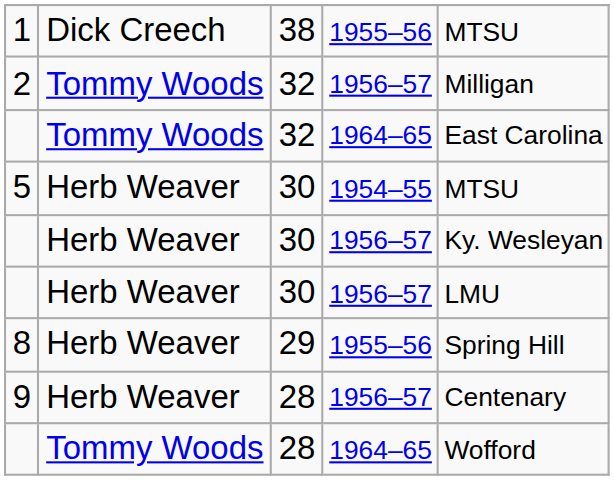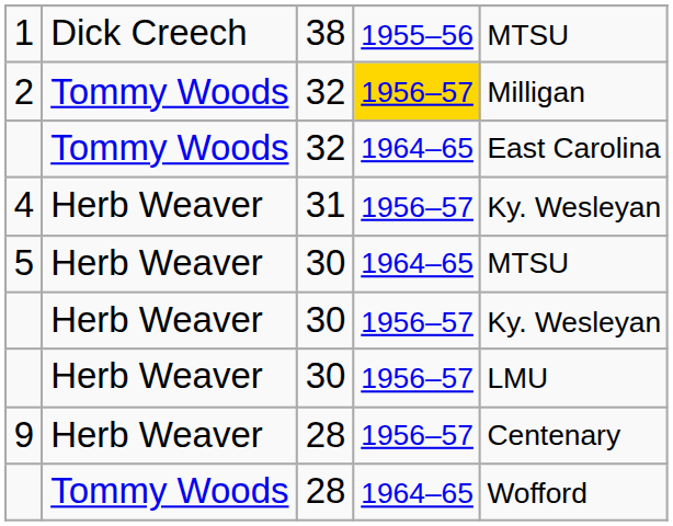 <table class="wikitable">
 <tr>
 </tr>
 <tr>
 <td>1</td>
 <td>Dick Creech</td>
 <td>38</td>
 <td style="font-size:80%;"><a href='#'>1955–56</a></td>
 <td style="font-size:80%;">MTSU</td>
 </tr>
 <tr>
 <td>2</td>
 <td><a href='#'>Tommy Woods</a></td>
 <td>32</td>
-<td style="font-size:80%;"><a href='#'>1956–57</a></td>
+<td style="background: gold; font-size:80%;"><a href='#'>1956–57</a></td>
 <td style="font-size:80%;">Milligan</td>
 </tr>
 <tr>
 <td></td>
 <td><a href='#'>Tommy Woods</a></td>
 <td>32</td>
 <td style="font-size:80%;"><a href='#'>1964–65</a></td>
 <td style="font-size:80%;">East Carolina</td>
 </tr>
 <tr>
+<td>4</td>
+<td>Herb Weaver</td>
+<td>31</td>
+<td style="font-size:80%;"><a href='#'>1956–57</a></td>
+<td style="font-size:80%;">Ky. Wesleyan</td>
+</tr>
+<tr>
 <td>5</td>
 <td>Herb Weaver</td>
 <td>30</td>
-<td style="font-size:80%;"><a href='#'>1954–55</a></td>
+<td style="font-size:80%;"><a href='#'>1964–65</a></td>
 <td style="font-size:80%;">MTSU</td>
 </tr>
 <tr>
 <td></td>
 <td>Herb Weaver</td>
 <td>30</td>
 <td style="font-size:80%;"><a href='#'>1956–57</a></td>
 <td style="font-size:80%;">Ky. Wesleyan</td>
 </tr>
 <tr>
 <td></td>
 <td>Herb Weaver</td>
 <td>30</td>
 <td style="font-size:80%;"><a href='#'>1956–57</a></td>
 <td style="font-size:80%;">LMU</td>
 </tr>
 <tr>
-<td>8</td>
-<td>Herb Weaver</td>
-<td>29</td>
-<td style="font-size:80%;"><a href='#'>1955–56</a></td>
-<td style="font-size:80%;">Spring Hill</td>
-</tr>
-<tr>
 <td>9</td>
 <td>Herb Weaver</td>
 <td>28</td>
 <td style="font-size:80%;"><a href='#'>1956–57</a></td>
 <td style="font-size:80%;">Centenary</td>
 </tr>
 <tr>
 <td></td>
 <td><a href='#'>Tommy Woods</a></td>
 <td>28</td>
 <td style="font-size:80%;"><a href='#'>1964–65</a></td>
 <td style="font-size:80%;">Wofford</td>
 </tr>
 </table>
